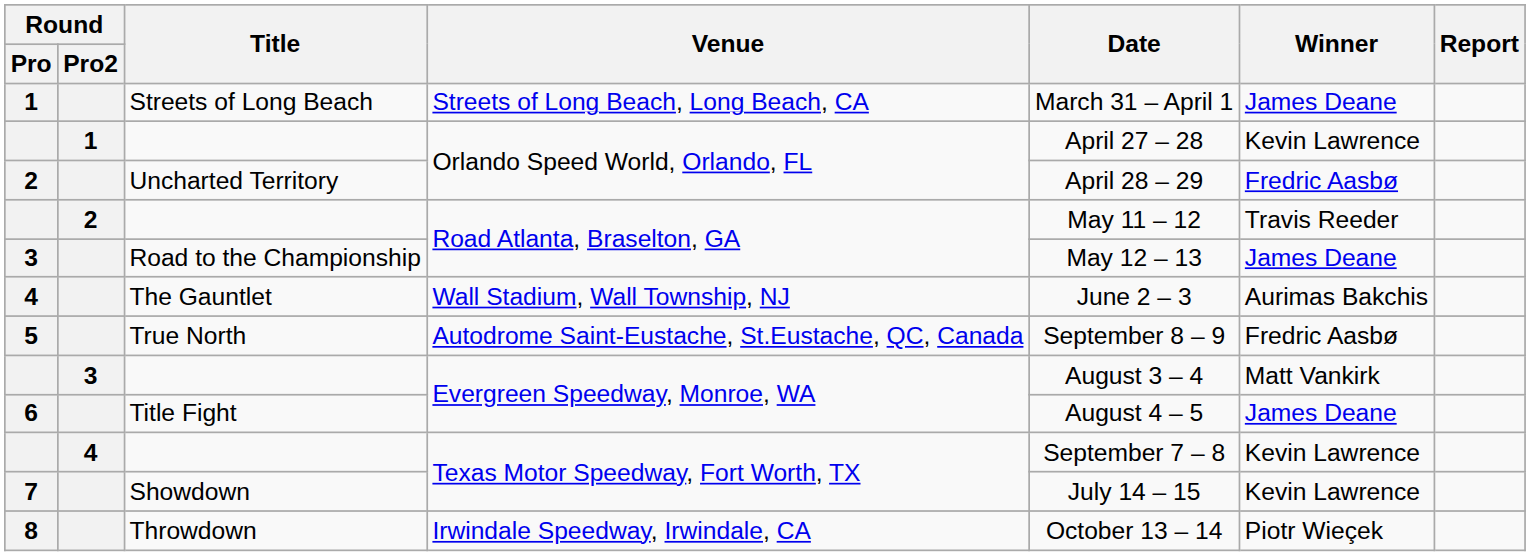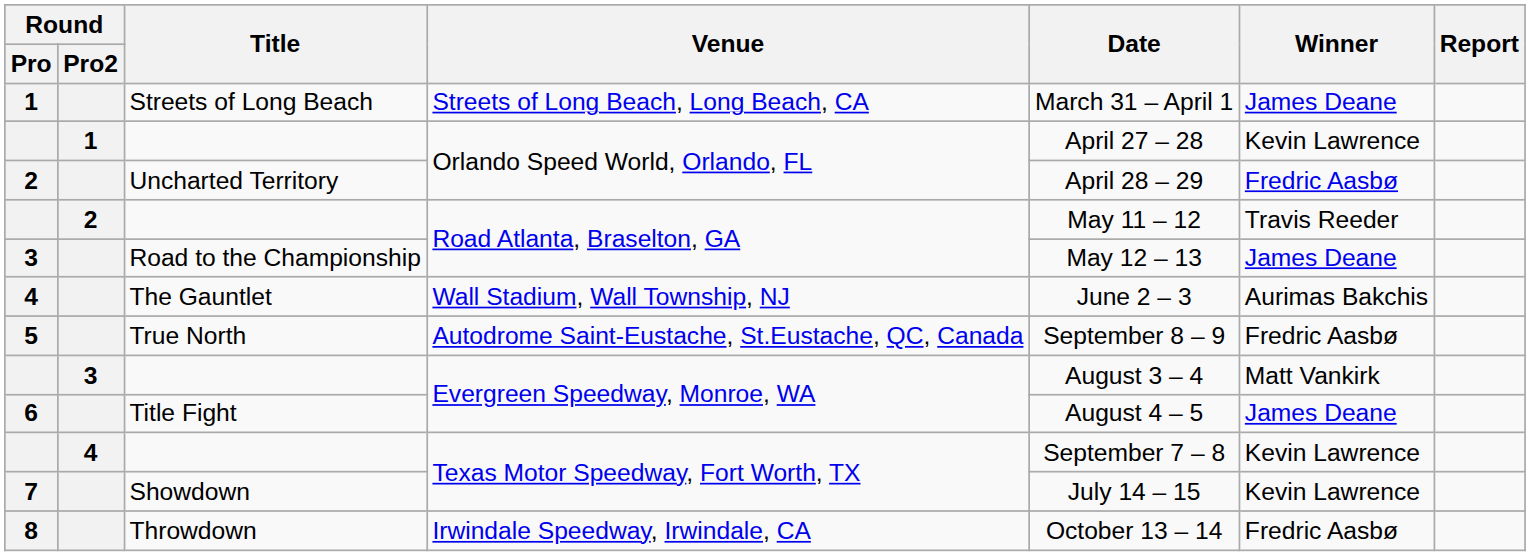 <table class="wikitable" style="font-size: 90%;">
 <tr>
 <th colspan=2>Round</th>
 <th rowspan=2>Title</th>
 <th rowspan=2>Venue</th>
 <th rowspan=2>Date</th>
 <th rowspan=2>Winner</th>
 <th rowspan=2>Report</th>
 </tr>
 <tr>
 <th>Pro</th>
 <th>Pro2</th>
 </tr>
 <tr>
 <th>1</th>
 <th></th>
 <td>Streets of Long Beach</td>
 <td><a href='#'>Streets of Long Beach</a>, <a href='#'>Long Beach</a>, <a href='#'>CA</a></td>
 <td align="center">March 31 – April 1</td>
 <td> <a href='#'>James Deane</a></td>
 <td align="center"></td>
 </tr>
 <tr>
 <th></th>
 <th>1</th>
 <td></td>
 <td rowspan=2>Orlando Speed World, <a href='#'>Orlando</a>, <a href='#'>FL</a></td>
 <td align="center">April 27 – 28</td>
 <td> Kevin Lawrence</td>
 <td align="center"></td>
 </tr>
 <tr>
 <th>2</th>
 <th></th>
 <td>Uncharted Territory</td>
 <td align="center">April 28 – 29</td>
 <td> <a href='#'>Fredric Aasbø</a></td>
 <td align="center"></td>
 </tr>
 <tr>
 <th></th>
 <th>2</th>
 <td></td>
 <td rowspan=2><a href='#'>Road Atlanta</a>, <a href='#'>Braselton</a>, <a href='#'>GA</a></td>
 <td align="center">May 11 – 12</td>
 <td> Travis Reeder</td>
 <td align="center"></td>
 </tr>
 <tr>
 <th>3</th>
 <th></th>
 <td>Road to the Championship</td>
 <td align="center">May 12 – 13</td>
 <td> <a href='#'>James Deane</a></td>
 <td align="center"></td>
 </tr>
 <tr>
 <th>4</th>
 <th></th>
 <td>The Gauntlet</td>
 <td><a href='#'>Wall Stadium</a>, <a href='#'>Wall Township</a>, <a href='#'>NJ</a></td>
 <td align="center">June 2 – 3</td>
 <td> Aurimas Bakchis</td>
 <td align="center"></td>
 </tr>
 <tr>
 <th>5</th>
 <th></th>
 <td>True North</td>
 <td><a href='#'>Autodrome Saint-Eustache</a>, <a href='#'>St.Eustache</a>, <a href='#'>QC</a>, <a href='#'>Canada</a></td>
 <td align="center">September 8 – 9</td>
 <td> Fredric Aasbø</td>
 <td align="center"></td>
 </tr>
 <tr>
 <th></th>
 <th>3</th>
 <td></td>
 <td rowspan=2><a href='#'>Evergreen Speedway</a>, <a href='#'>Monroe</a>, <a href='#'>WA</a></td>
 <td align="center">August 3 – 4</td>
 <td> Matt Vankirk</td>
 <td align="center"></td>
 </tr>
 <tr>
 <th>6</th>
 <th></th>
 <td>Title Fight</td>
 <td align="center">August 4 – 5</td>
 <td> <a href='#'>James Deane</a></td>
 <td align="center"></td>
 </tr>
 <tr>
 <th></th>
 <th>4</th>
 <td></td>
 <td rowspan=2><a href='#'>Texas Motor Speedway</a>, <a href='#'>Fort Worth</a>, <a href='#'>TX</a></td>
 <td align="center">September 7 – 8</td>
 <td> Kevin Lawrence</td>
 <td align="center"></td>
 </tr>
 <tr>
 <th>7</th>
 <th></th>
 <td>Showdown</td>
 <td align="center">July 14 – 15</td>
 <td> Kevin Lawrence</td>
 <td align="center"></td>
 </tr>
 <tr>
 <th>8</th>
 <th></th>
 <td>Throwdown</td>
 <td><a href='#'>Irwindale Speedway</a>, <a href='#'>Irwindale</a>, <a href='#'>CA</a></td>
 <td align="center">October 13 – 14</td>
-<td> Piotr Wieçek</td>
+<td> Fredric Aasbø</td>
 <td align="center"></td>
 </tr>
 </table>
